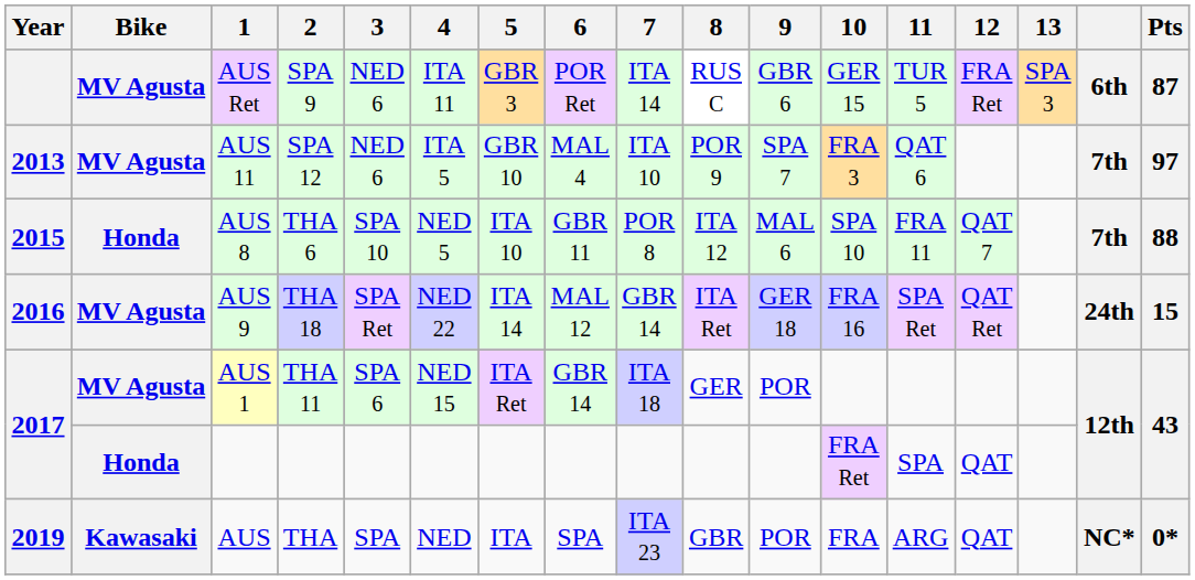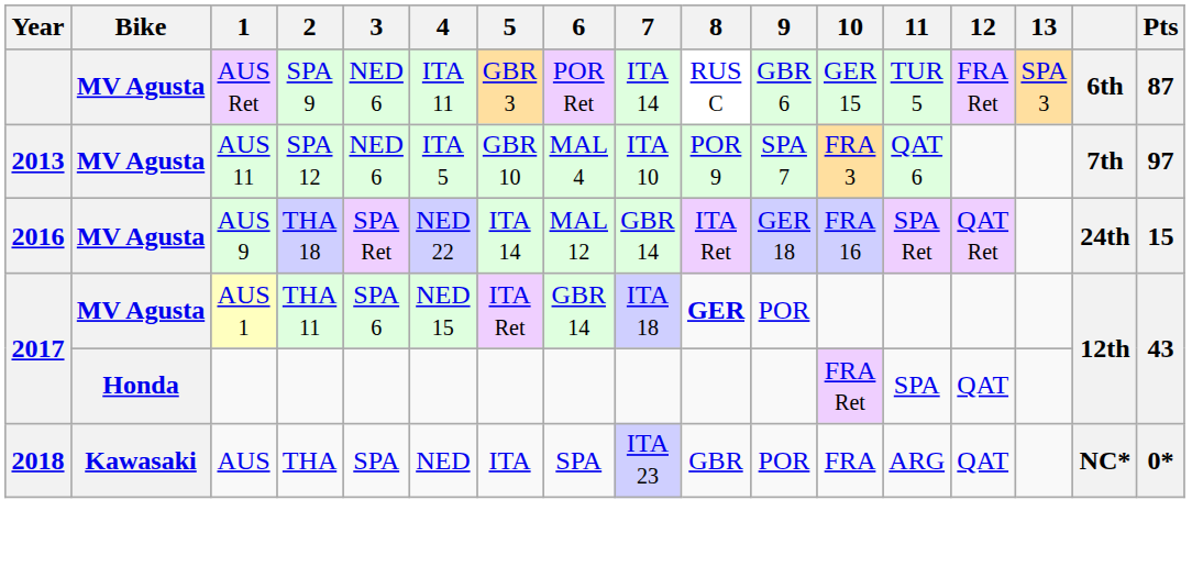 <table class="wikitable" style="text-align:center; font-size:90%">
 <tr>
 <th>Year</th>
 <th>Bike</th>
 <th>1</th>
 <th>2</th>
 <th>3</th>
 <th>4</th>
 <th>5</th>
 <th>6</th>
 <th>7</th>
 <th>8</th>
 <th>9</th>
 <th>10</th>
 <th>11</th>
 <th>12</th>
 <th>13</th>
 <th></th>
 <th>Pts</th>
 </tr>
 <tr>
 <th></th>
 <th><a href='#'>MV Agusta</a></th>
 <td style="background:#EFCFFF;"><a href='#'>AUS</a><br><small>Ret</small></td>
 <td style="background:#DFFFDF;"><a href='#'>SPA</a><br><small>9</small></td>
 <td style="background:#DFFFDF;"><a href='#'>NED</a><br><small>6</small></td>
 <td style="background:#DFFFDF;"><a href='#'>ITA</a><br><small>11</small></td>
 <td style="background:#FFDF9F;"><a href='#'>GBR</a><br><small>3</small></td>
 <td style="background:#EFCFFF;"><a href='#'>POR</a><br><small>Ret</small></td>
 <td style="background:#DFFFDF;"><a href='#'>ITA</a><br><small>14</small></td>
 <td style="background:#FFFFFF;"><a href='#'>RUS</a><br><small>C</small></td>
 <td style="background:#DFFFDF;"><a href='#'>GBR</a><br><small>6</small></td>
 <td style="background:#DFFFDF;"><a href='#'>GER</a><br><small>15</small></td>
 <td style="background:#DFFFDF;"><a href='#'>TUR</a><br><small>5</small></td>
 <td style="background:#EFCFFF;"><a href='#'>FRA</a><br><small>Ret</small></td>
 <td style="background:#FFDF9F;"><a href='#'>SPA</a><br><small>3</small></td>
 <th>6th</th>
 <th>87</th>
 </tr>
 <tr>
 <th><a href='#'>2013</a></th>
 <th><a href='#'>MV Agusta</a></th>
 <td style="background:#DFFFDF;"><a href='#'>AUS</a><br><small>11</small></td>
 <td style="background:#DFFFDF;"><a href='#'>SPA</a><br><small>12</small></td>
 <td style="background:#DFFFDF;"><a href='#'>NED</a><br><small>6</small></td>
 <td style="background:#DFFFDF;"><a href='#'>ITA</a><br><small>5</small></td>
 <td style="background:#DFFFDF;"><a href='#'>GBR</a><br><small>10</small></td>
 <td style="background:#DFFFDF;"><a href='#'>MAL</a><br><small>4</small></td>
 <td style="background:#DFFFDF;"><a href='#'>ITA</a><br><small>10</small></td>
 <td style="background:#DFFFDF;"><a href='#'>POR</a><br><small>9</small></td>
 <td style="background:#DFFFDF;"><a href='#'>SPA</a><br><small>7</small></td>
 <td style="background:#FFDF9F;"><a href='#'>FRA</a><br><small>3</small></td>
 <td style="background:#DFFFDF;"><a href='#'>QAT</a><br><small>6</small></td>
 <td></td>
 <td></td>
 <th>7th</th>
 <th>97</th>
 </tr>
 <tr>
-<th><a href='#'>2015</a></th>
-<th><a href='#'>Honda</a></th>
-<td style="background:#DFFFDF;"><a href='#'>AUS</a><br><small>8</small></td>
-<td style="background:#DFFFDF;"><a href='#'>THA</a><br><small>6</small></td>
-<td style="background:#DFFFDF;"><a href='#'>SPA</a><br><small>10</small></td>
-<td style="background:#DFFFDF;"><a href='#'>NED</a><br><small>5</small></td>
-<td style="background:#DFFFDF;"><a href='#'>ITA</a><br><small>10</small></td>
-<td style="background:#DFFFDF;"><a href='#'>GBR</a><br><small>11</small></td>
-<td style="background:#DFFFDF;"><a href='#'>POR</a><br><small>8</small></td>
-<td style="background:#DFFFDF;"><a href='#'>ITA</a><br><small>12</small></td>
-<td style="background:#DFFFDF;"><a href='#'>MAL</a><br><small>6</small></td>
-<td style="background:#DFFFDF;"><a href='#'>SPA</a><br><small>10</small></td>
-<td style="background:#DFFFDF;"><a href='#'>FRA</a><br><small>11</small></td>
-<td style="background:#DFFFDF;"><a href='#'>QAT</a><br><small>7</small></td>
-<td></td>
-<th>7th</th>
-<th>88</th>
-</tr>
-<tr>
 <th><a href='#'>2016</a></th>
 <th><a href='#'>MV Agusta</a></th>
 <td style="background:#dfffdf;"><a href='#'>AUS</a><br><small>9</small></td>
 <td style="background:#CFCFFF;"><a href='#'>THA</a><br><small>18</small></td>
 <td style="background:#EFCFFF;"><a href='#'>SPA</a><br><small>Ret</small></td>
 <td style="background:#CFCFFF;"><a href='#'>NED</a><br><small>22</small></td>
 <td style="background:#dfffdf;"><a href='#'>ITA</a><br><small>14</small></td>
 <td style="background:#dfffdf;"><a href='#'>MAL</a><br><small>12</small></td>
 <td style="background:#dfffdf;"><a href='#'>GBR</a><br><small>14</small></td>
 <td style="background:#EFCFFF;"><a href='#'>ITA</a><br><small>Ret</small></td>
 <td style="background:#CFCFFF;"><a href='#'>GER</a><br><small>18</small></td>
 <td style="background:#CFCFFF;"><a href='#'>FRA</a><br><small>16</small></td>
 <td style="background:#EFCFFF;"><a href='#'>SPA</a><br><small>Ret</small></td>
 <td style="background:#EFCFFF;"><a href='#'>QAT</a><br><small>Ret</small></td>
 <td></td>
 <th>24th</th>
 <th>15</th>
 </tr>
 <tr>
 <th rowspan=2><a href='#'>2017</a></th>
 <th><a href='#'>MV Agusta</a></th>
 <td style="background:#FFFFBF;"><a href='#'>AUS</a><br><small>1</small></td>
 <td style="background:#dfffdf;"><a href='#'>THA</a><br><small>11</small></td>
 <td style="background:#dfffdf;"><a href='#'>SPA</a><br><small>6</small></td>
 <td style="background:#dfffdf;"><a href='#'>NED</a><br><small>15</small></td>
 <td style="background:#EFCFFF;"><a href='#'>ITA</a><br><small>Ret</small></td>
 <td style="background:#dfffdf;"><a href='#'>GBR</a><br><small>14</small></td>
 <td style="background:#CFCFFF;"><a href='#'>ITA</a><br><small>18</small></td>
-<td><a href='#'>GER</a></td>
+<td><strong><a href='#'>GER</a></strong></td>
 <td><a href='#'>POR</a></td>
 <td></td>
 <td></td>
 <td></td>
 <td></td>
 <th rowspan=2>12th</th>
 <th rowspan=2>43</th>
 </tr>
 <tr>
 <th><a href='#'>Honda</a></th>
 <td></td>
 <td></td>
 <td></td>
 <td></td>
 <td></td>
 <td></td>
 <td></td>
 <td></td>
 <td></td>
 <td style="background:#EFCFFF;"><a href='#'>FRA</a><br><small>Ret</small></td>
 <td><a href='#'>SPA</a></td>
 <td><a href='#'>QAT</a></td>
 <td></td>
 </tr>
 <tr>
-<th><a href='#'>2019</a></th>
+<th><a href='#'>2018</a></th>
 <th><a href='#'>Kawasaki</a></th>
 <td style="background:#;"><a href='#'>AUS</a><br><small></small></td>
 <td style="background:#;"><a href='#'>THA</a><br><small></small></td>
 <td style="background:#;"><a href='#'>SPA</a><br><small></small></td>
 <td style="background:#;"><a href='#'>NED</a><br><small></small></td>
 <td style="background:#;"><a href='#'>ITA</a><br><small></small></td>
 <td style="background:#;"><a href='#'>SPA</a><br><small></small></td>
 <td style="background:#cfcfff;"><a href='#'>ITA</a><br><small>23</small></td>
 <td style="background:#;"><a href='#'>GBR</a><br><small></small></td>
 <td style="background:#;"><a href='#'>POR</a><br><small></small></td>
 <td style="background:#;"><a href='#'>FRA</a><br><small></small></td>
 <td style="background:#;"><a href='#'>ARG</a><br><small></small></td>
 <td style="background:#;"><a href='#'>QAT</a><br><small></small></td>
 <td></td>
 <th>NC*</th>
 <th>0*</th>
 </tr>
 </table>
